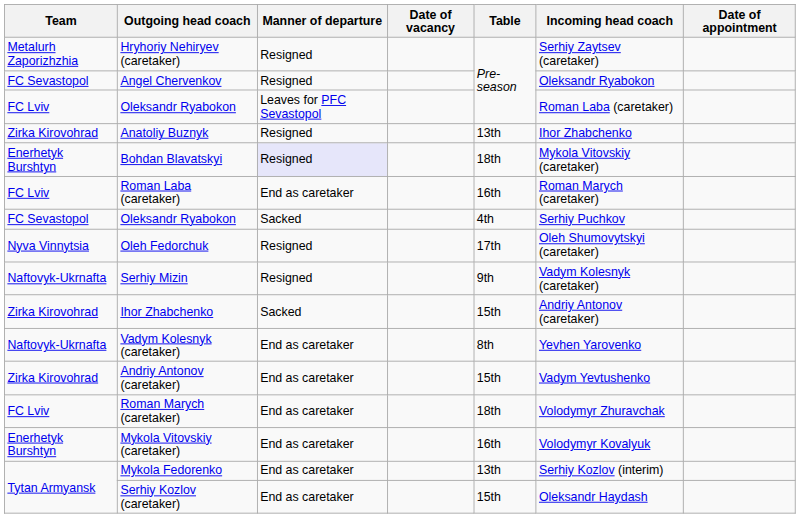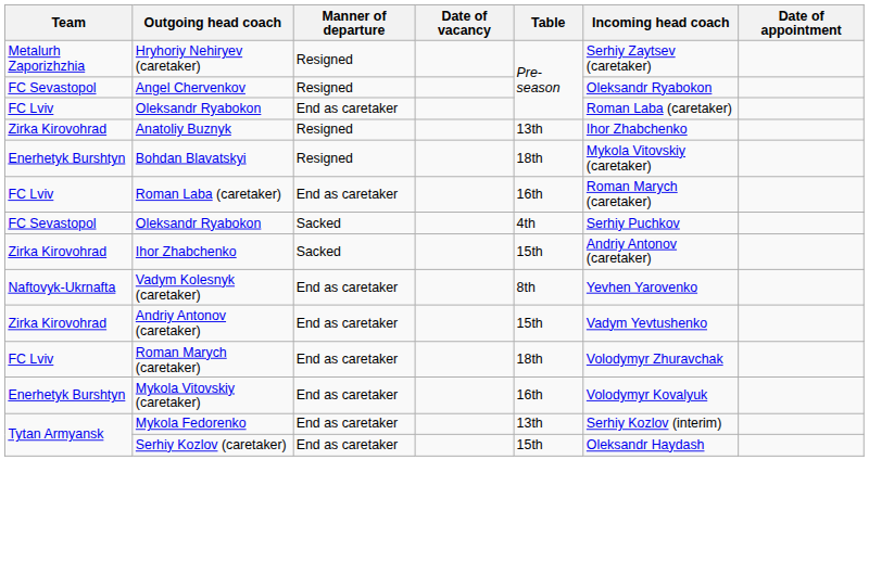 <table class="wikitable sortable" style="font-size:85%">
 <tr>
 <th>Team</th>
 <th>Outgoing head coach</th>
 <th>Manner of departure</th>
 <th>Date of vacancy</th>
 <th>Table</th>
 <th>Incoming head coach</th>
 <th>Date of appointment</th>
 </tr>
 <tr>
 <td><a href='#'>Metalurh Zaporizhzhia</a></td>
 <td> <a href='#'>Hryhoriy Nehiryev</a> (caretaker)</td>
 <td>Resigned</td>
 <td></td>
 <td rowspan=3><em>Pre-season</em></td>
 <td> <a href='#'>Serhiy Zaytsev</a> (caretaker)</td>
 <td></td>
 </tr>
 <tr>
 <td><a href='#'>FC Sevastopol</a></td>
 <td> <a href='#'>Angel Chervenkov</a></td>
 <td>Resigned</td>
 <td></td>
 <td> <a href='#'>Oleksandr Ryabokon</a></td>
 <td></td>
 </tr>
 <tr>
 <td><a href='#'>FC Lviv</a></td>
 <td> <a href='#'>Oleksandr Ryabokon</a></td>
-<td>Leaves for <a href='#'>PFC Sevastopol</a></td>
+<td>End as caretaker</td>
 <td></td>
 <td> <a href='#'>Roman Laba</a> (caretaker)</td>
 <td></td>
 </tr>
 <tr>
 <td><a href='#'>Zirka Kirovohrad</a></td>
 <td> <a href='#'>Anatoliy Buznyk</a></td>
 <td>Resigned</td>
 <td></td>
 <td>13th</td>
 <td> <a href='#'>Ihor Zhabchenko</a></td>
 <td></td>
 </tr>
 <tr>
 <td><a href='#'>Enerhetyk Burshtyn</a></td>
 <td> <a href='#'>Bohdan Blavatskyi</a></td>
-<td style="background: lavender;">Resigned</td>
+<td>Resigned</td>
 <td></td>
 <td>18th</td>
 <td> <a href='#'>Mykola Vitovskiy</a> (caretaker)</td>
 <td></td>
 </tr>
 <tr>
 <td><a href='#'>FC Lviv</a></td>
 <td> <a href='#'>Roman Laba</a> (caretaker)</td>
 <td>End as caretaker</td>
 <td></td>
 <td>16th</td>
 <td> <a href='#'>Roman Marych</a> (caretaker)</td>
 <td></td>
 </tr>
 <tr>
 <td><a href='#'>FC Sevastopol</a></td>
 <td> <a href='#'>Oleksandr Ryabokon</a></td>
 <td>Sacked</td>
 <td></td>
 <td>4th</td>
 <td> <a href='#'>Serhiy Puchkov</a></td>
-<td></td>
-</tr>
-<tr>
-<td><a href='#'>Nyva Vinnytsia</a></td>
-<td> <a href='#'>Oleh Fedorchuk</a></td>
-<td>Resigned</td>
-<td></td>
-<td>17th</td>
-<td> <a href='#'>Oleh Shumovytskyi</a> (caretaker)</td>
-<td></td>
-</tr>
-<tr>
-<td><a href='#'>Naftovyk-Ukrnafta</a></td>
-<td> <a href='#'>Serhiy Mizin</a></td>
-<td>Resigned</td>
-<td></td>
-<td>9th</td>
-<td> <a href='#'>Vadym Kolesnyk</a> (caretaker)</td>
 <td></td>
 </tr>
 <tr>
 <td><a href='#'>Zirka Kirovohrad</a></td>
 <td> <a href='#'>Ihor Zhabchenko</a></td>
 <td>Sacked</td>
 <td></td>
 <td>15th</td>
 <td> <a href='#'>Andriy Antonov</a> (caretaker)</td>
 <td></td>
 </tr>
 <tr>
 <td><a href='#'>Naftovyk-Ukrnafta</a></td>
 <td> <a href='#'>Vadym Kolesnyk</a> (caretaker)</td>
 <td>End as caretaker</td>
 <td></td>
 <td>8th</td>
 <td> <a href='#'>Yevhen Yarovenko</a></td>
 <td></td>
 </tr>
 <tr>
 <td><a href='#'>Zirka Kirovohrad</a></td>
 <td> <a href='#'>Andriy Antonov</a> (caretaker)</td>
 <td>End as caretaker</td>
 <td></td>
 <td>15th</td>
 <td> <a href='#'>Vadym Yevtushenko</a></td>
 <td></td>
 </tr>
 <tr>
 <td><a href='#'>FC Lviv</a></td>
 <td> <a href='#'>Roman Marych</a> (caretaker)</td>
 <td>End as caretaker</td>
 <td></td>
 <td>18th</td>
 <td> <a href='#'>Volodymyr Zhuravchak</a></td>
 <td></td>
 </tr>
 <tr>
 <td><a href='#'>Enerhetyk Burshtyn</a></td>
 <td> <a href='#'>Mykola Vitovskiy</a> (caretaker)</td>
 <td>End as caretaker</td>
 <td></td>
 <td>16th</td>
 <td> <a href='#'>Volodymyr Kovalyuk</a></td>
 <td></td>
 </tr>
 <tr>
 <td rowspan=2><a href='#'>Tytan Armyansk</a></td>
 <td> <a href='#'>Mykola Fedorenko</a></td>
 <td>End as caretaker</td>
 <td></td>
 <td>13th</td>
 <td> <a href='#'>Serhiy Kozlov</a> (interim)</td>
 <td></td>
 </tr>
 <tr>
 <td> <a href='#'>Serhiy Kozlov</a> (caretaker)</td>
 <td>End as caretaker</td>
 <td></td>
 <td>15th</td>
 <td> <a href='#'>Oleksandr Haydash</a></td>
 <td></td>
 </tr>
 </table>
